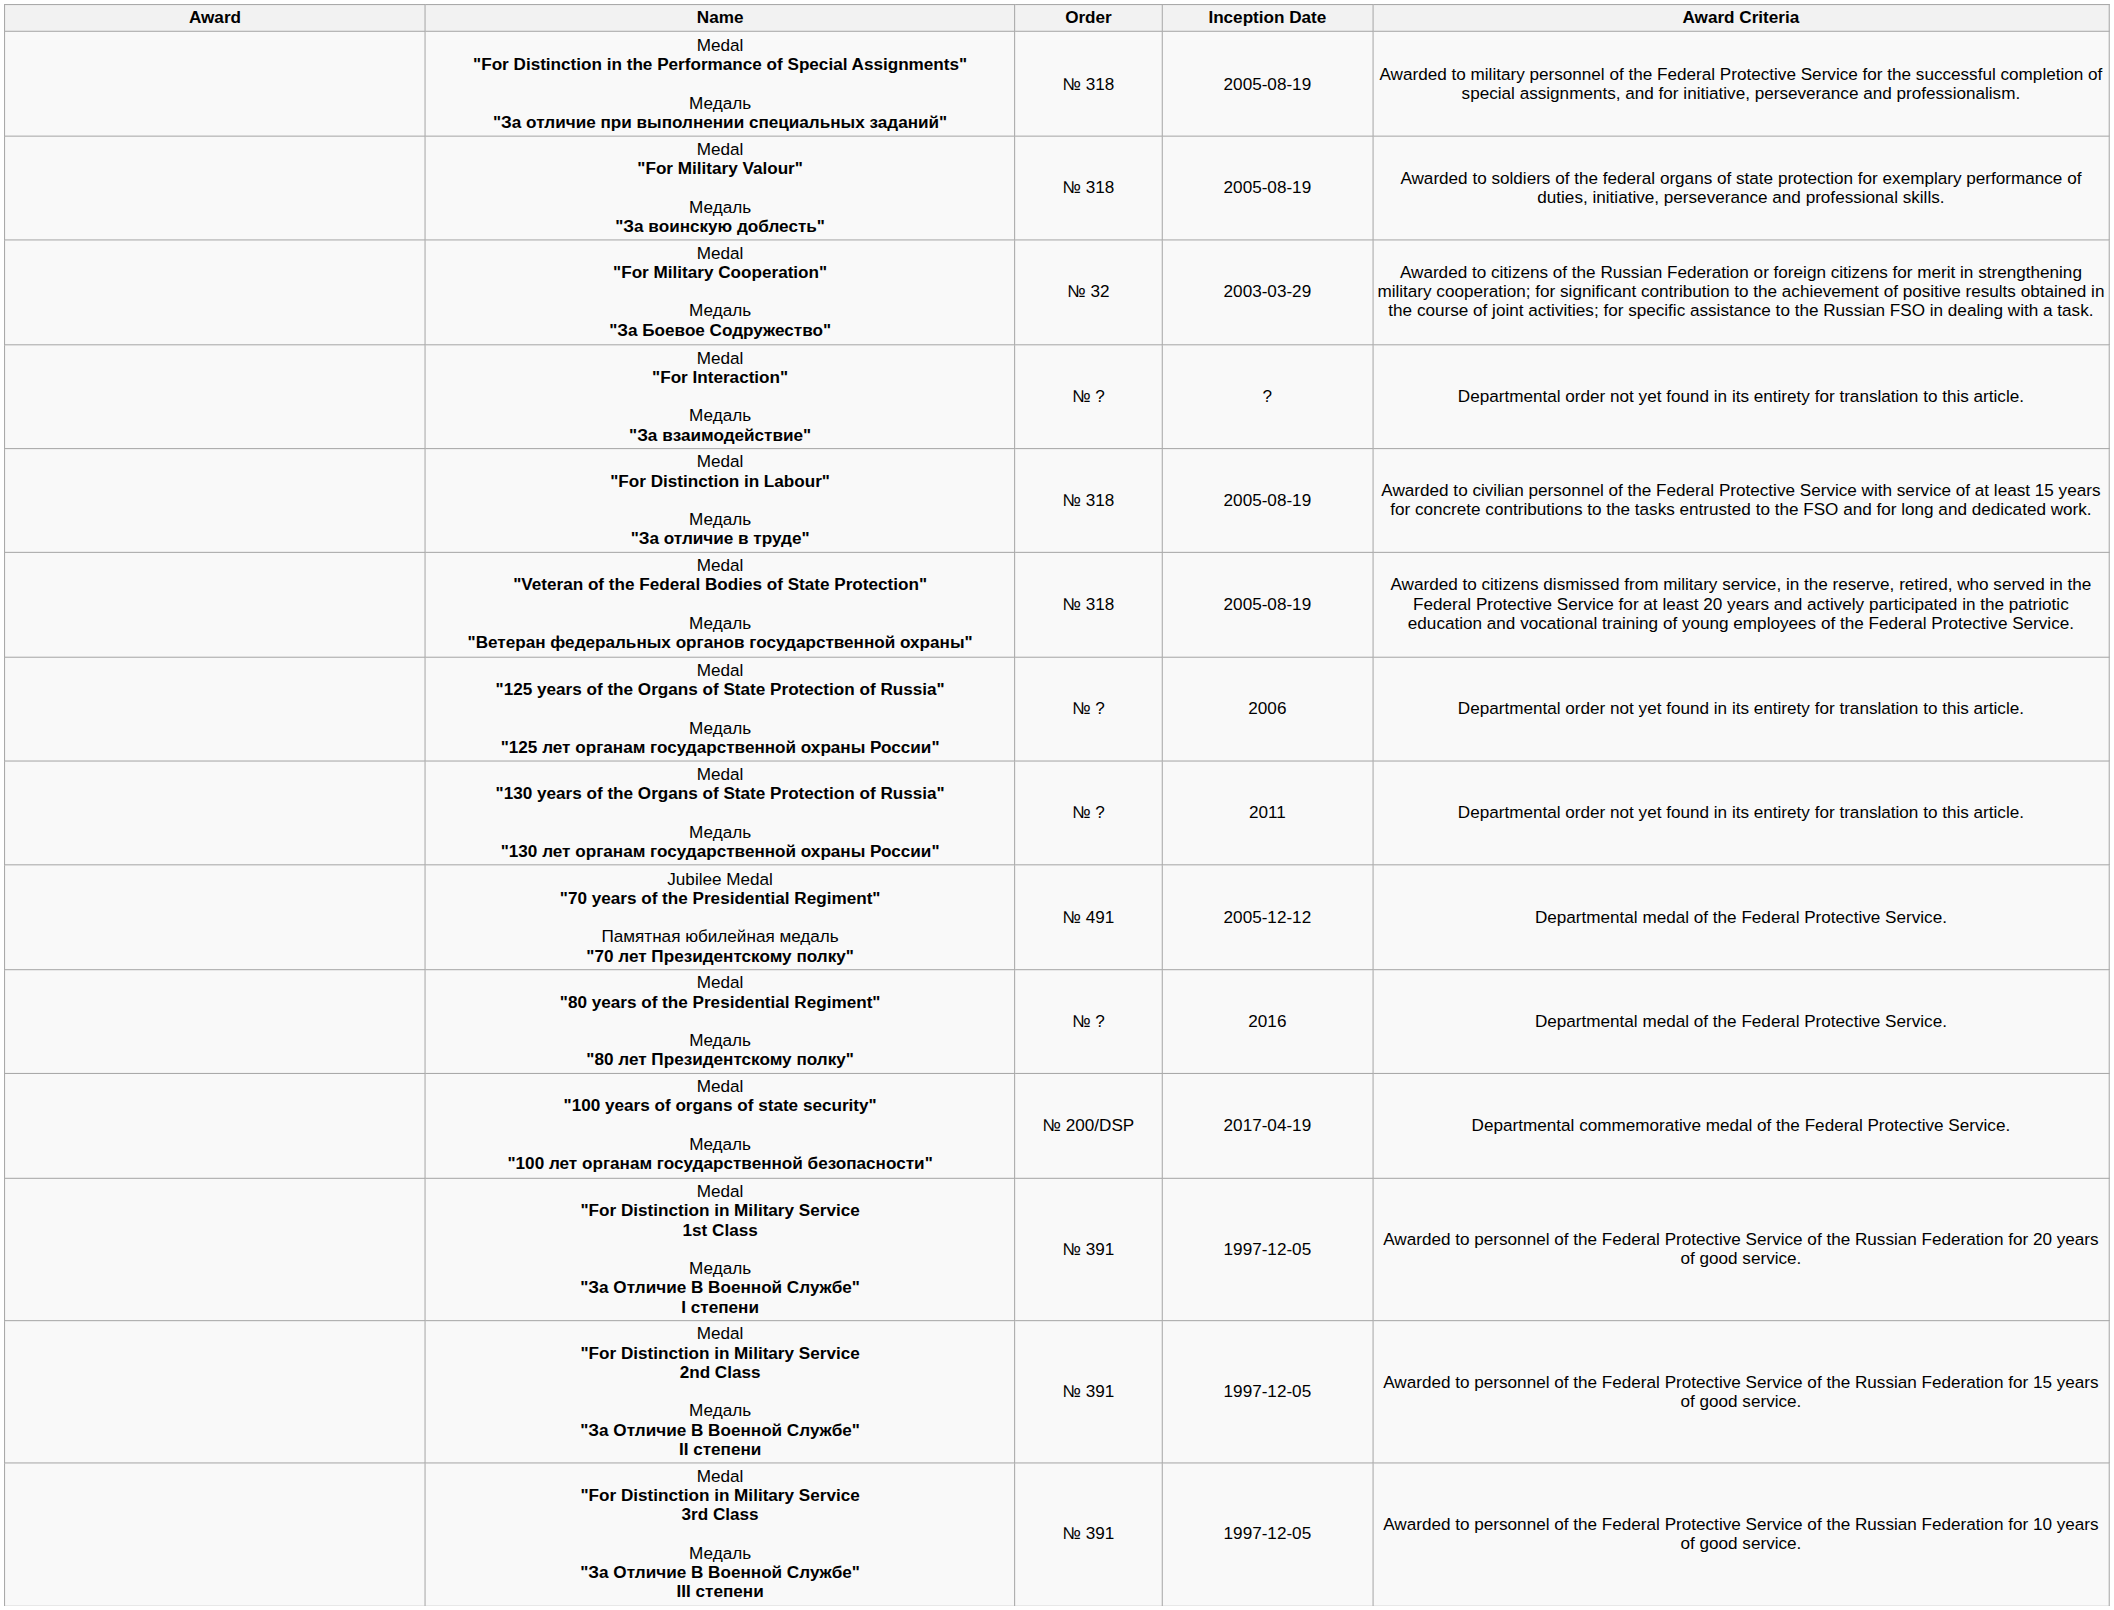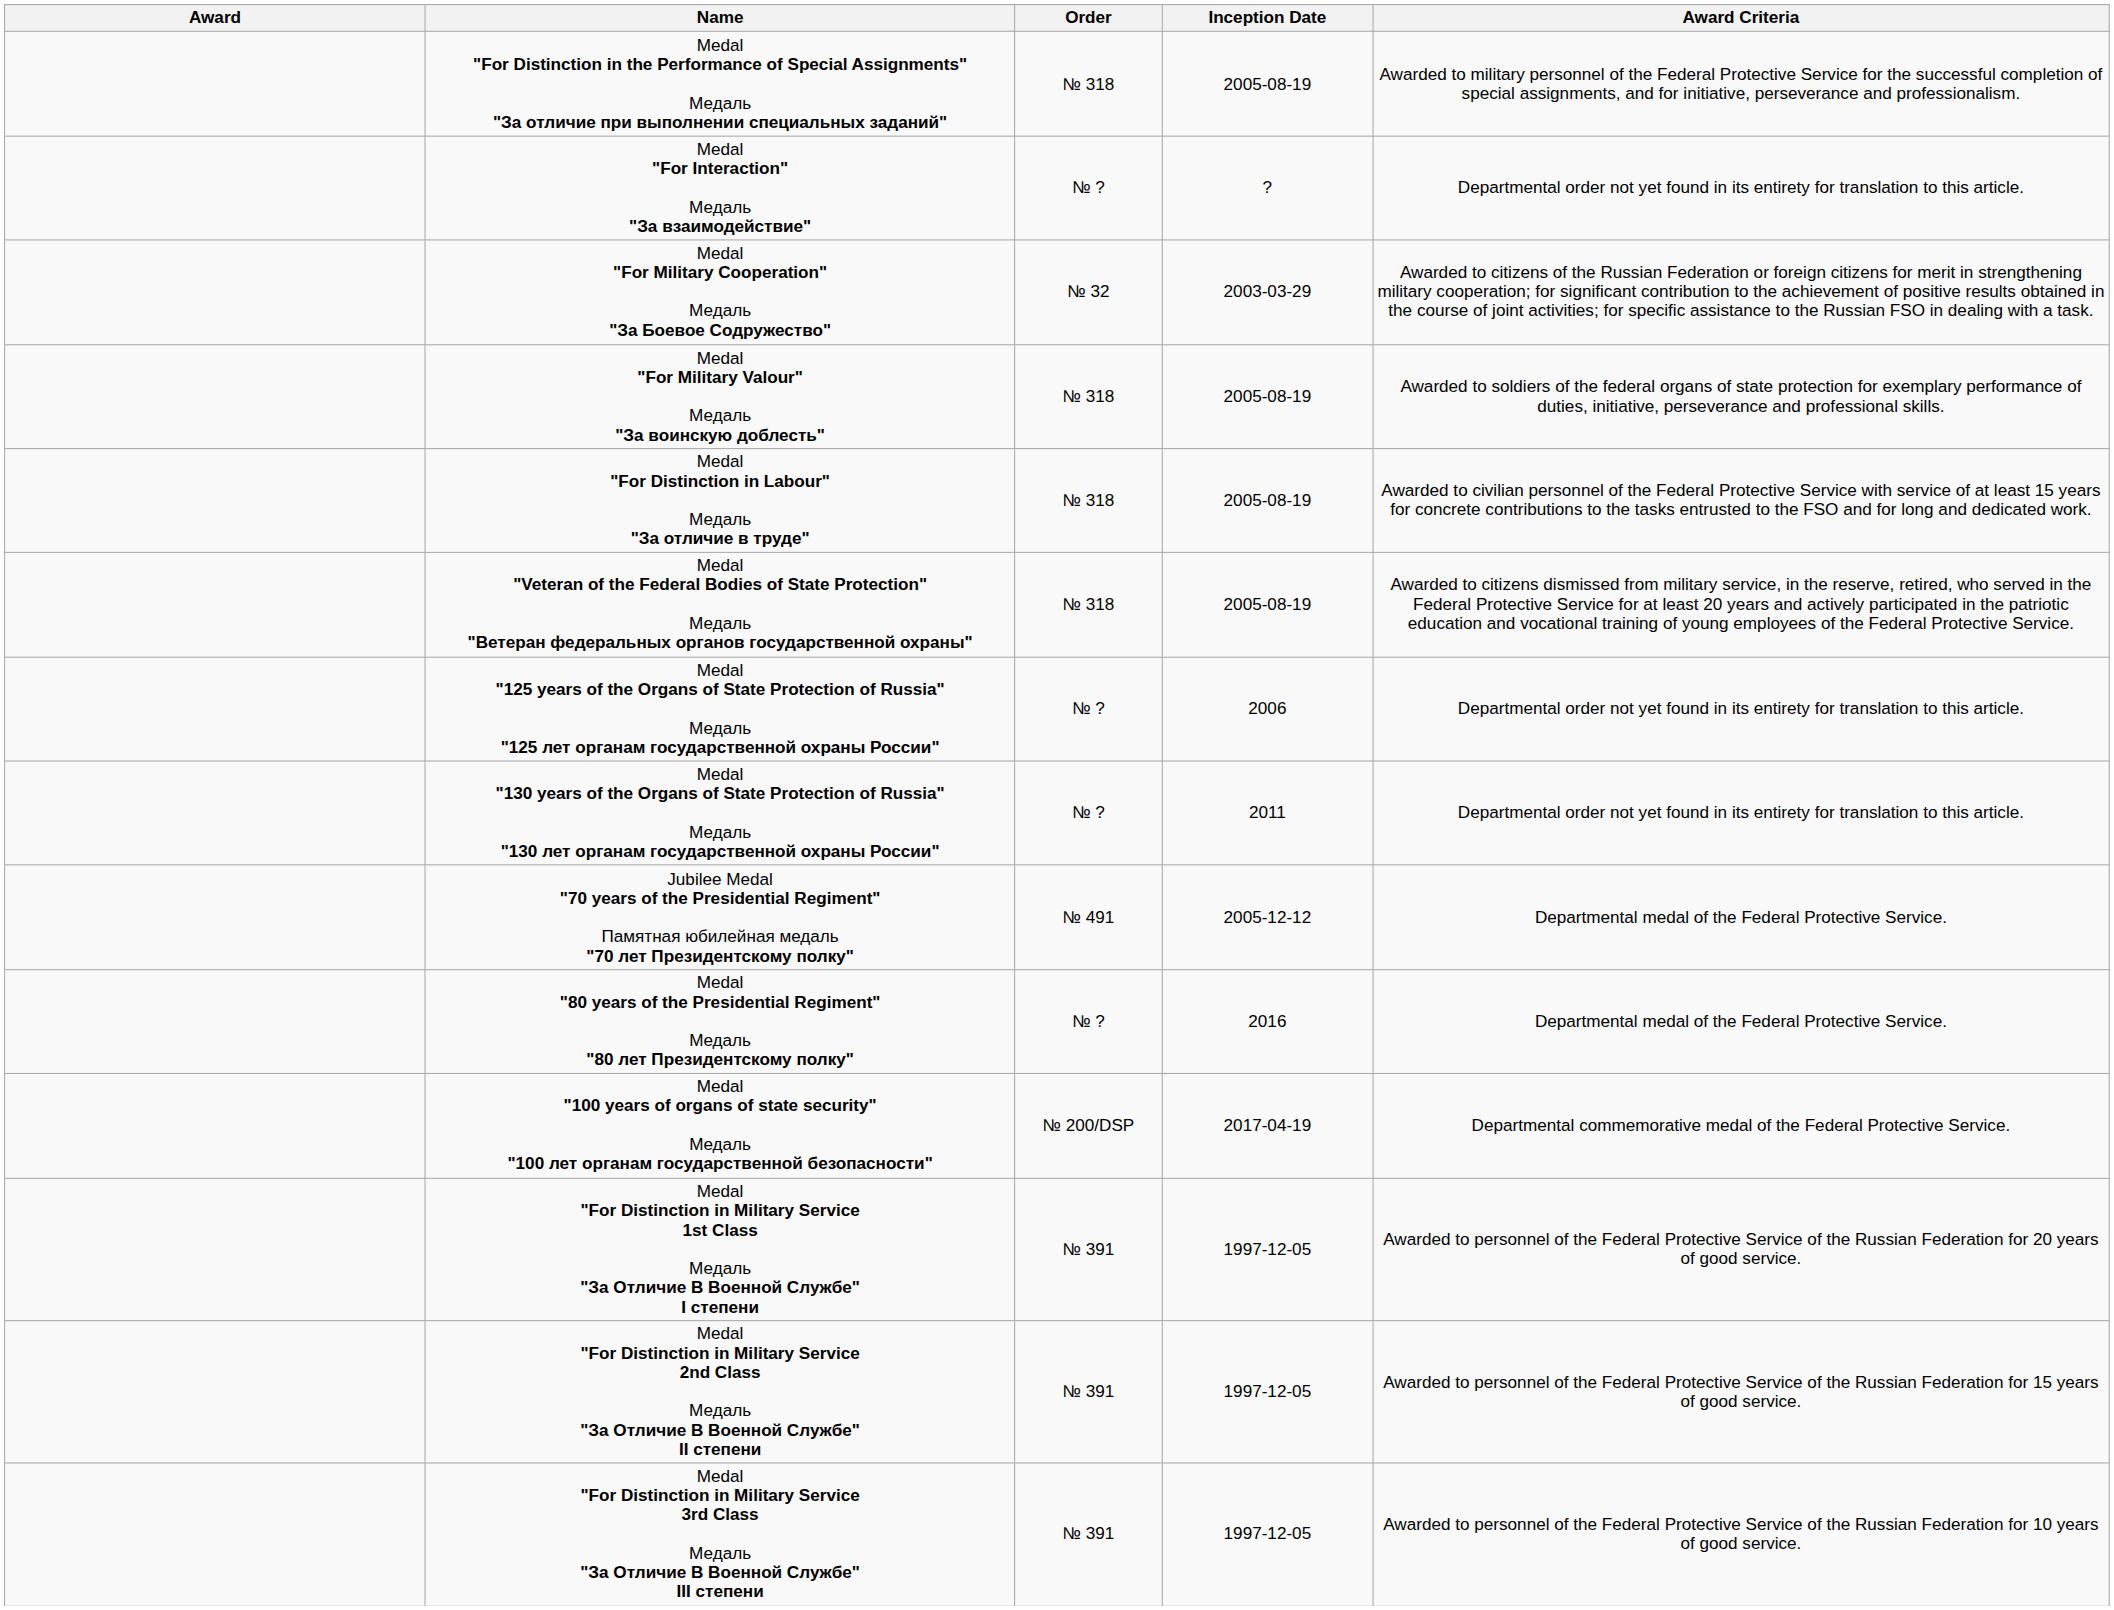 <table class="wikitable sortable" style="text-align:center">
 <tr>
 <th style="width:20%">Award</th>
 <th style="width:28%">Name </th>
 <th>Order</th>
 <th style="width:10%">Inception Date</th>
 <th style="width:35%">Award Criteria</th>
 </tr>
 <tr>
 <td></td>
 <td>Medal<br><strong>"For Distinction in the Performance of Special Assignments"</strong><br><br>Медаль<br><strong>"За отличие при выполнении специальных заданий"</strong></td>
 <td>№ 318</td>
 <td>2005-08-19</td>
 <td>Awarded to military personnel of the Federal Protective Service for the successful completion of special assignments, and for initiative, perseverance and professionalism.</td>
 </tr>
 <tr>
 <td></td>
-<td>Medal<br><strong>"For Military Valour"</strong><br><br>Медаль<br><strong>"За воинскую доблесть"</strong></td>
-<td>№ 318</td>
-<td>2005-08-19</td>
-<td>Awarded to soldiers of the federal organs of state protection for exemplary performance of duties, initiative, perseverance and professional skills.</td>
+<td>Medal<br><strong>"For Interaction"</strong><br><br>Медаль<br><strong>"За взаимодействие"</strong></td>
+<td>№ ?</td>
+<td>?</td>
+<td>Departmental order not yet found in its entirety for translation to this article.</td>
 </tr>
 <tr>
 <td></td>
 <td>Medal<br><strong>"For Military Cooperation"</strong><br><br>Медаль<br><strong>"За Боевое Содружество"</strong></td>
 <td>№ 32</td>
 <td>2003-03-29</td>
 <td>Awarded to citizens of the Russian Federation or foreign citizens for merit in strengthening military cooperation; for significant contribution to the achievement of positive results obtained in the course of joint activities; for specific assistance to the Russian FSO in dealing with a task.</td>
 </tr>
 <tr>
 <td></td>
-<td>Medal<br><strong>"For Interaction"</strong><br><br>Медаль<br><strong>"За взаимодействие"</strong></td>
-<td>№ ?</td>
-<td>?</td>
-<td>Departmental order not yet found in its entirety for translation to this article.</td>
+<td>Medal<br><strong>"For Military Valour"</strong><br><br>Медаль<br><strong>"За воинскую доблесть"</strong></td>
+<td>№ 318</td>
+<td>2005-08-19</td>
+<td>Awarded to soldiers of the federal organs of state protection for exemplary performance of duties, initiative, perseverance and professional skills.</td>
 </tr>
 <tr>
 <td></td>
 <td>Medal<br><strong>"For Distinction in Labour"</strong><br><br>Медаль<br><strong>"За отличие в труде"</strong></td>
 <td>№ 318</td>
 <td>2005-08-19</td>
 <td>Awarded to civilian personnel of the Federal Protective Service with service of at least 15 years for concrete contributions to the tasks entrusted to the FSO and for long and dedicated work.</td>
 </tr>
 <tr>
 <td></td>
 <td>Medal<br><strong>"Veteran of the Federal Bodies of State Protection"</strong><br><br>Медаль<br><strong>"Ветеран федеральных органов государственной охраны"</strong></td>
 <td>№ 318</td>
 <td>2005-08-19</td>
 <td>Awarded to citizens dismissed from military service, in the reserve, retired, who served in the Federal Protective Service  for at least 20 years and actively participated in the patriotic education and vocational training of young employees of the Federal Protective Service.</td>
 </tr>
 <tr>
 <td></td>
 <td>Medal<br><strong>"125 years of the Organs of State Protection of Russia"</strong><br><br>Медаль<br><strong>"125 лет органам государственной охраны России"</strong></td>
 <td>№ ?</td>
 <td>2006</td>
 <td>Departmental order not yet found in its entirety for translation to this article.</td>
 </tr>
 <tr>
 <td></td>
 <td>Medal<br><strong>"130 years of the Organs of State Protection of Russia"</strong><br><br>Медаль<br><strong>"130 лет органам государственной охраны России"</strong></td>
 <td>№ ?</td>
 <td>2011</td>
 <td>Departmental order not yet found in its entirety for translation to this article.</td>
 </tr>
 <tr>
 <td></td>
 <td>Jubilee Medal<br><strong>"70 years of the Presidential Regiment"</strong><br><br>Памятная юбилейная медаль<br><strong>"70 лет Президентскому полку"</strong></td>
 <td>№ 491</td>
 <td>2005-12-12</td>
 <td>Departmental medal of the Federal Protective Service.</td>
 </tr>
 <tr>
 <td></td>
 <td>Medal<br><strong>"80 years of the Presidential Regiment"</strong><br><br>Mедаль<br><strong>"80 лет Президентскому полку"</strong></td>
 <td>№ ?</td>
 <td>2016</td>
 <td>Departmental medal of the Federal Protective Service.</td>
 </tr>
 <tr>
 <td></td>
 <td>Medal<br><strong>"100 years of organs of state security"</strong><br><br>Mедаль<br><strong>"100 лет органам государственной безопасности"</strong></td>
 <td>№ 200/DSP</td>
 <td>2017-04-19</td>
 <td>Departmental commemorative medal of the Federal Protective Service.</td>
 </tr>
 <tr>
 <td></td>
 <td>Medal<br><strong>"For Distinction in Military Service<br>1st Class</strong><br><br>Медаль<br><strong>"За Отличие В Военной Службе"<br>I степени</strong></td>
 <td>№ 391</td>
 <td>1997-12-05</td>
 <td>Awarded to personnel of the Federal Protective Service of the Russian Federation for 20 years of good service.</td>
 </tr>
 <tr>
 <td></td>
 <td>Medal<br><strong>"For Distinction in Military Service<br>2nd Class</strong><br><br>Медаль<br><strong>"За Отличие В Военной Службе"<br>II степени</strong></td>
 <td>№ 391</td>
 <td>1997-12-05</td>
 <td>Awarded to personnel of the Federal Protective Service of the Russian Federation for 15 years of good service.</td>
 </tr>
 <tr>
 <td></td>
 <td>Medal<br><strong>"For Distinction in Military Service<br>3rd Class</strong><br><br>Медаль<br><strong>"За Отличие В Военной Службе"<br>III степени</strong></td>
 <td>№ 391</td>
 <td>1997-12-05</td>
 <td>Awarded to personnel of the Federal Protective Service of the Russian Federation for 10 years of good service.</td>
 </tr>
 </table>
